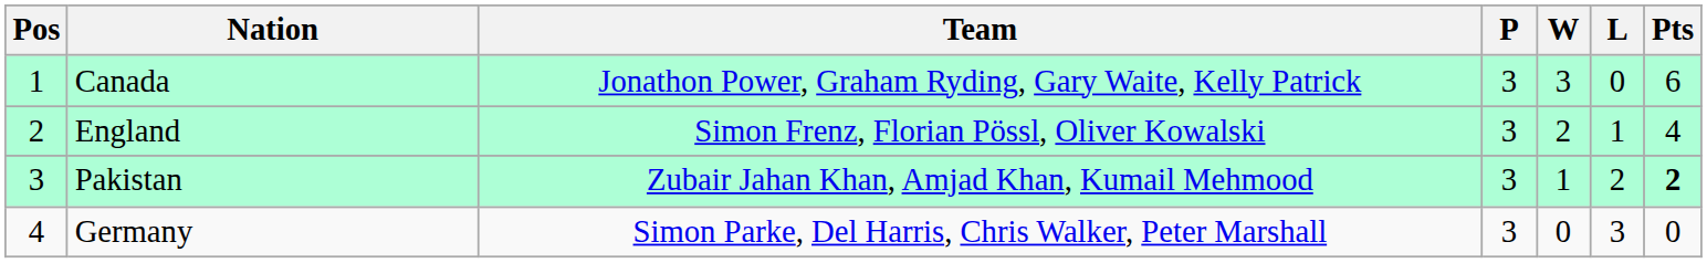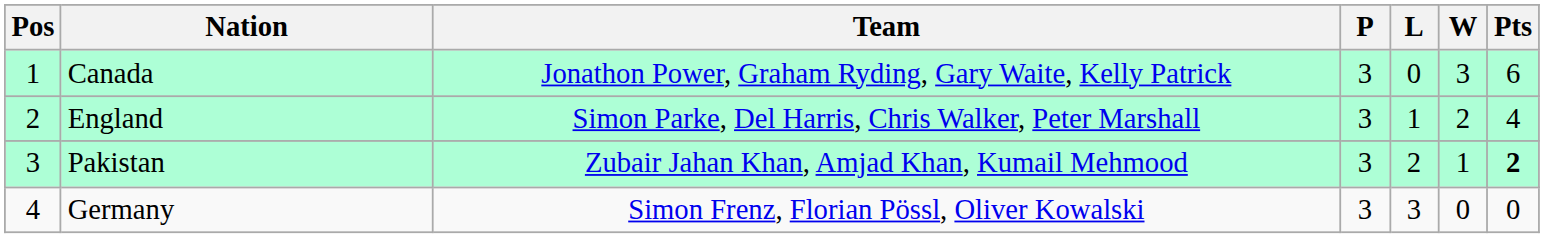 <table class="wikitable" style="font-size: 100%">
 <tr>
 <th width=20>Pos</th>
 <th width=200>Nation</th>
 <th width=500>Team</th>
 <th width=20>P</th>
+<th width=20>L</th>
 <th width=20>W</th>
-<th width=20>L</th>
 <th width=20>Pts</th>
 </tr>
 <tr align=center style="background: #ADFFD6;">
 <td>1</td>
 <td align="left"> Canada</td>
 <td><a href='#'>Jonathon Power</a>, <a href='#'>Graham Ryding</a>, <a href='#'>Gary Waite</a>, <a href='#'>Kelly Patrick</a></td>
 <td>3</td>
+<td>0</td>
 <td>3</td>
-<td>0</td>
 <td>6</td>
 </tr>
 <tr align=center style="background: #ADFFD6;">
 <td>2</td>
 <td align="left"> England</td>
-<td><a href='#'>Simon Frenz</a>, <a href='#'>Florian Pössl</a>, <a href='#'>Oliver Kowalski</a></td>
+<td><a href='#'>Simon Parke</a>, <a href='#'>Del Harris</a>, <a href='#'>Chris Walker</a>, <a href='#'>Peter Marshall</a></td>
 <td>3</td>
+<td>1</td>
 <td>2</td>
-<td>1</td>
 <td>4</td>
 </tr>
 <tr align=center style="background: #ADFFD6;">
 <td>3</td>
 <td align="left"> Pakistan</td>
 <td><a href='#'>Zubair Jahan Khan</a>, <a href='#'>Amjad Khan</a>, <a href='#'>Kumail Mehmood</a></td>
 <td>3</td>
+<td>2</td>
 <td>1</td>
-<td>2</td>
 <td><strong>2</strong></td>
 </tr>
 <tr align=center>
 <td>4</td>
 <td align="left"> Germany</td>
-<td><a href='#'>Simon Parke</a>, <a href='#'>Del Harris</a>, <a href='#'>Chris Walker</a>, <a href='#'>Peter Marshall</a></td>
+<td><a href='#'>Simon Frenz</a>, <a href='#'>Florian Pössl</a>, <a href='#'>Oliver Kowalski</a></td>
+<td>3</td>
 <td>3</td>
 <td>0</td>
-<td>3</td>
 <td>0</td>
 </tr>
 </table>
